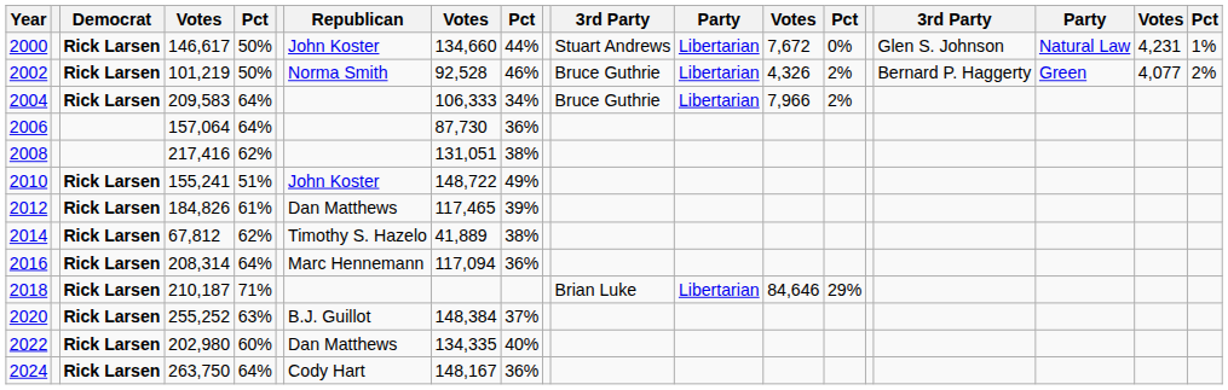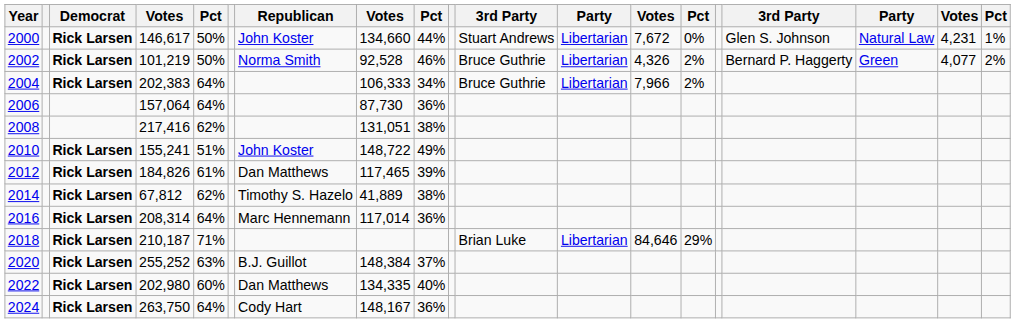 <table class="wikitable" style="margin:0.5em ; font-size:95%">
 <tr>
 <th>Year</th>
 <th></th>
 <th>Democrat</th>
 <th>Votes</th>
 <th>Pct</th>
 <th></th>
 <th>Republican</th>
 <th>Votes</th>
 <th>Pct</th>
 <th></th>
 <th>3rd Party</th>
 <th>Party</th>
 <th>Votes</th>
 <th>Pct</th>
 <th></th>
 <th>3rd Party</th>
 <th>Party</th>
 <th>Votes</th>
 <th>Pct</th>
 </tr>
 <tr>
 <td><a href='#'>2000</a></td>
 <td></td>
 <td><strong>Rick Larsen</strong></td>
 <td>146,617</td>
 <td>50%</td>
 <td></td>
 <td><a href='#'>John Koster</a></td>
 <td>134,660</td>
 <td>44%</td>
 <td></td>
 <td>Stuart Andrews</td>
 <td><a href='#'>Libertarian</a></td>
 <td>7,672</td>
 <td>0%</td>
 <td></td>
 <td>Glen S. Johnson</td>
 <td><a href='#'>Natural Law</a></td>
 <td>4,231</td>
 <td>1%</td>
 </tr>
 <tr>
 <td><a href='#'>2002</a></td>
 <td></td>
 <td><strong>Rick Larsen</strong></td>
 <td>101,219</td>
 <td>50%</td>
 <td></td>
 <td><a href='#'>Norma Smith</a></td>
 <td>92,528</td>
 <td>46%</td>
 <td></td>
 <td>Bruce Guthrie</td>
 <td><a href='#'>Libertarian</a></td>
 <td>4,326</td>
 <td>2%</td>
 <td></td>
 <td>Bernard P. Haggerty</td>
 <td><a href='#'>Green</a></td>
 <td>4,077</td>
 <td>2%</td>
 </tr>
 <tr>
 <td><a href='#'>2004</a></td>
 <td></td>
 <td><strong>Rick Larsen</strong></td>
-<td>209,583</td>
+<td>202,383</td>
 <td>64%</td>
 <td></td>
 <td></td>
 <td>106,333</td>
 <td>34%</td>
 <td></td>
 <td>Bruce Guthrie</td>
 <td><a href='#'>Libertarian</a></td>
 <td>7,966</td>
 <td>2%</td>
 <td></td>
 <td></td>
 <td></td>
 <td></td>
 <td></td>
 </tr>
 <tr>
 <td><a href='#'>2006</a></td>
 <td></td>
 <td></td>
 <td>157,064</td>
 <td>64%</td>
 <td></td>
 <td></td>
 <td>87,730</td>
 <td>36%</td>
 <td></td>
 <td></td>
 <td></td>
 <td></td>
 <td></td>
 <td></td>
 <td></td>
 <td></td>
 <td></td>
 <td></td>
 </tr>
 <tr>
 <td><a href='#'>2008</a></td>
 <td></td>
 <td></td>
 <td>217,416</td>
 <td>62%</td>
 <td></td>
 <td></td>
 <td>131,051</td>
 <td>38%</td>
 <td></td>
 <td></td>
 <td></td>
 <td></td>
 <td></td>
 <td></td>
 <td></td>
 <td></td>
 <td></td>
 <td></td>
 </tr>
 <tr>
 <td><a href='#'>2010</a></td>
 <td></td>
 <td><strong>Rick Larsen</strong></td>
 <td>155,241</td>
 <td>51%</td>
 <td></td>
 <td><a href='#'>John Koster</a></td>
 <td>148,722</td>
 <td>49%</td>
 <td></td>
 <td></td>
 <td></td>
 <td></td>
 <td></td>
 <td></td>
 <td></td>
 <td></td>
 <td></td>
 <td></td>
 </tr>
 <tr>
 <td><a href='#'>2012</a></td>
 <td></td>
 <td><strong>Rick Larsen</strong></td>
 <td>184,826</td>
 <td>61%</td>
 <td></td>
 <td>Dan Matthews</td>
 <td>117,465</td>
 <td>39%</td>
 <td></td>
 <td></td>
 <td></td>
 <td></td>
 <td></td>
 <td></td>
 <td></td>
 <td></td>
 <td></td>
 <td></td>
 </tr>
 <tr>
 <td><a href='#'>2014</a></td>
 <td></td>
 <td><strong>Rick Larsen</strong></td>
 <td>67,812</td>
 <td>62%</td>
 <td></td>
 <td>Timothy S. Hazelo</td>
 <td>41,889</td>
 <td>38%</td>
 <td></td>
 <td></td>
 <td></td>
 <td></td>
 <td></td>
 <td></td>
 <td></td>
 <td></td>
 <td></td>
 <td></td>
 </tr>
 <tr>
 <td><a href='#'>2016</a></td>
 <td></td>
 <td><strong>Rick Larsen</strong></td>
 <td>208,314</td>
 <td>64%</td>
 <td></td>
 <td>Marc Hennemann</td>
-<td>117,094</td>
+<td>117,014</td>
 <td>36%</td>
 <td></td>
 <td></td>
 <td></td>
 <td></td>
 <td></td>
 <td></td>
 <td></td>
 <td></td>
 <td></td>
 <td></td>
 </tr>
 <tr>
 <td><a href='#'>2018</a></td>
 <td></td>
 <td><strong>Rick Larsen</strong></td>
 <td>210,187</td>
 <td>71%</td>
 <td></td>
 <td></td>
 <td></td>
 <td></td>
 <td></td>
 <td>Brian Luke</td>
 <td><a href='#'>Libertarian</a></td>
 <td>84,646</td>
 <td>29%</td>
 <td></td>
 <td></td>
 <td></td>
 <td></td>
 <td></td>
 </tr>
 <tr>
 <td><a href='#'>2020</a></td>
 <td></td>
 <td><strong>Rick Larsen</strong></td>
 <td>255,252</td>
 <td>63%</td>
 <td></td>
 <td>B.J. Guillot</td>
 <td>148,384</td>
 <td>37%</td>
 <td></td>
 <td></td>
 <td></td>
 <td></td>
 <td></td>
 <td></td>
 <td></td>
 <td></td>
 <td></td>
 <td></td>
 </tr>
 <tr>
 <td><a href='#'>2022</a></td>
 <td></td>
 <td><strong>Rick Larsen</strong></td>
 <td>202,980</td>
 <td>60%</td>
 <td></td>
 <td>Dan Matthews</td>
 <td>134,335</td>
 <td>40%</td>
 <td></td>
 <td></td>
 <td></td>
 <td></td>
 <td></td>
 <td></td>
 <td></td>
 <td></td>
 <td></td>
 <td></td>
 </tr>
 <tr>
 <td><a href='#'>2024</a></td>
 <td></td>
 <td><strong>Rick Larsen</strong></td>
 <td>263,750</td>
 <td>64%</td>
 <td></td>
 <td>Cody Hart</td>
 <td>148,167</td>
 <td>36%</td>
 <td></td>
 <td></td>
 <td></td>
 <td></td>
 <td></td>
 <td></td>
 <td></td>
 <td></td>
 <td></td>
 <td></td>
 </tr>
 </table>
